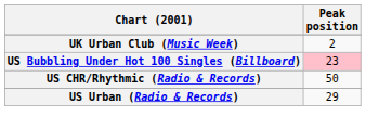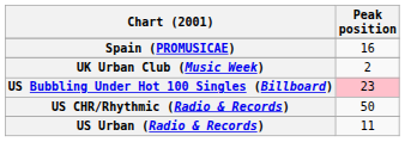 <table class="wikitable sortable plainrowheaders" style="text-align:center">
 <tr>
 <th scope="col">Chart (2001)</th>
 <th scope="col">Peak<br>position</th>
 </tr>
 <tr>
 </tr>
 <tr>
 </tr>
 <tr>
 </tr>
 <tr>
 </tr>
 <tr>
 </tr>
 <tr>
+</tr>
+<tr>
+<th scope="row">Spain (<a href='#'>PROMUSICAE</a>)</th>
+<td>16</td>
 </tr>
 <tr>
 </tr>
 <tr>
 </tr>
 <tr>
 </tr>
 <tr>
 </tr>
 <tr>
 <th scope="row">UK Urban Club (<em><a href='#'>Music Week</a></em>)</th>
 <td>2</td>
 </tr>
 <tr>
 <th scope="row">US <a href='#'>Bubbling Under Hot 100 Singles</a> (<em><a href='#'>Billboard</a></em>)</th>
 <td style="background: pink;">23</td>
 </tr>
 <tr>
 <th scope="row">US CHR/Rhythmic (<em><a href='#'>Radio & Records</a></em>)</th>
 <td>50</td>
 </tr>
 <tr>
 </tr>
 <tr>
 <th scope="row">US Urban (<em><a href='#'>Radio & Records</a></em>)</th>
-<td>29</td>
+<td>11</td>
 </tr>
 </table>
